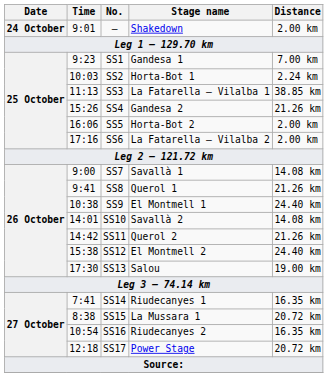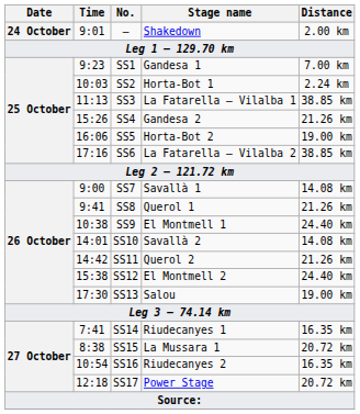 <table class="wikitable" style="font-size: 85%;">
 <tr>
 <th>Date</th>
 <th>Time</th>
 <th>No.</th>
 <th>Stage name</th>
 <th>Distance</th>
 </tr>
 <tr>
 <th nowrap>24 October</th>
 <td align="center">9:01</td>
 <td align="center">—</td>
 <td><a href='#'>Shakedown</a></td>
 <td align="center">2.00 km</td>
 </tr>
 <tr>
 <td style="background-color:#EAECF0; text-align:center" colspan="5"><strong><em>Leg 1 — 129.70 km</em></strong></td>
 </tr>
 <tr>
 <th rowspan="6">25 October</th>
 <td align="center">9:23</td>
 <td align="center">SS1</td>
 <td>Gandesa 1</td>
 <td align="center">7.00 km</td>
 </tr>
 <tr>
 <td align="center">10:03</td>
 <td align="center">SS2</td>
 <td>Horta-Bot 1</td>
 <td align="center">2.24 km</td>
 </tr>
 <tr>
 <td align="center">11:13</td>
 <td align="center">SS3</td>
 <td>La Fatarella — Vilalba 1</td>
 <td align="center">38.85 km</td>
 </tr>
 <tr>
 <td align="center">15:26</td>
 <td align="center">SS4</td>
 <td>Gandesa 2</td>
 <td align="center">21.26 km</td>
 </tr>
 <tr>
 <td align="center">16:06</td>
 <td align="center">SS5</td>
 <td>Horta-Bot 2</td>
-<td align="center">2.00 km</td>
+<td align="center">19.00 km</td>
 </tr>
 <tr>
 <td align="center">17:16</td>
 <td align="center">SS6</td>
 <td>La Fatarella — Vilalba 2</td>
-<td align="center">2.00 km</td>
+<td align="center">38.85 km</td>
 </tr>
 <tr>
 <td style="background-color:#EAECF0; text-align:center" colspan="5"><strong><em>Leg 2 — 121.72 km</em></strong></td>
 </tr>
 <tr>
 <th rowspan="7">26 October</th>
 <td align="center">9:00</td>
 <td align="center">SS7</td>
 <td>Savallà 1</td>
 <td align="center">14.08 km</td>
 </tr>
 <tr>
 <td align="center">9:41</td>
 <td align="center">SS8</td>
 <td>Querol 1</td>
 <td align="center">21.26 km</td>
 </tr>
 <tr>
 <td align="center">10:38</td>
 <td align="center">SS9</td>
 <td>El Montmell 1</td>
 <td align="center">24.40 km</td>
 </tr>
 <tr>
 <td align="center">14:01</td>
 <td align="center">SS10</td>
 <td>Savallà 2</td>
 <td align="center">14.08 km</td>
 </tr>
 <tr>
 <td align="center">14:42</td>
 <td align="center">SS11</td>
 <td>Querol 2</td>
 <td align="center">21.26 km</td>
 </tr>
 <tr>
 <td align="center">15:38</td>
 <td align="center">SS12</td>
 <td>El Montmell 2</td>
 <td align="center">24.40 km</td>
 </tr>
 <tr>
 <td align="center">17:30</td>
 <td align="center">SS13</td>
 <td>Salou</td>
 <td align="center">19.00 km</td>
 </tr>
 <tr>
 <td style="background-color:#EAECF0; text-align:center" colspan="5"><strong><em>Leg 3 — 74.14 km</em></strong></td>
 </tr>
 <tr>
 <th rowspan="4">27 October</th>
 <td align="center">7:41</td>
 <td align="center">SS14</td>
 <td>Riudecanyes 1</td>
 <td align="center">16.35 km</td>
 </tr>
 <tr>
 <td align="center">8:38</td>
 <td align="center">SS15</td>
 <td>La Mussara 1</td>
 <td align="center">20.72 km</td>
 </tr>
 <tr>
 <td align="center">10:54</td>
 <td align="center">SS16</td>
 <td>Riudecanyes 2</td>
 <td align="center">16.35 km</td>
 </tr>
 <tr>
 <td align="center">12:18</td>
 <td align="center">SS17</td>
 <td nowrap><a href='#'>Power Stage</a></td>
 <td align="center">20.72 km</td>
 </tr>
 <tr>
 <td style="background-color:#EAECF0; text-align:center" colspan="5"><strong>Source:</strong></td>
 </tr>
 <tr>
 </tr>
 </table>
